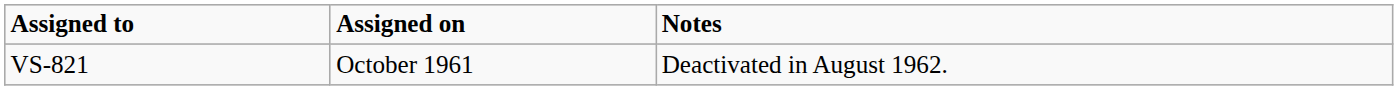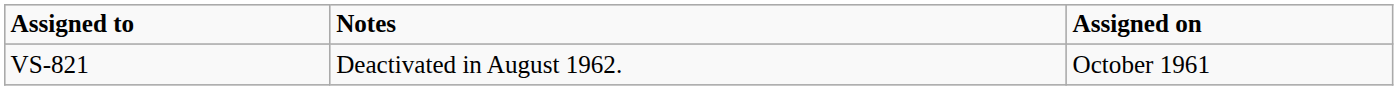 <table class="wikitable" style="width: 70%;">
 <tr>
 <td style="width: 200px;"><strong>Assigned to</strong></td>
+<td><strong>Notes</strong></td>
 <td style="width: 200px;"><strong>Assigned on</strong></td>
-<td><strong>Notes</strong></td>
 </tr>
 <tr>
 <td>VS-821</td>
+<td>Deactivated in August 1962.</td>
 <td>October 1961</td>
-<td>Deactivated in August 1962.</td>
 </tr>
 </table>
